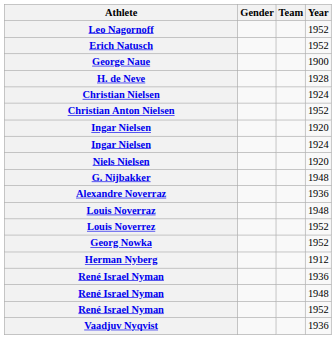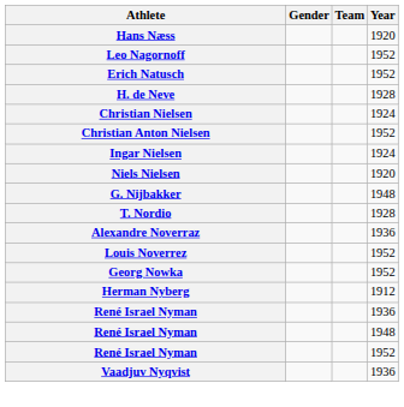 <table class="wikitable plainrowheaders">
 <tr>
 <th scope="col" style="width:22em">Athlete</th>
 <th scope="col">Gender</th>
 <th scope="col">Team</th>
 <th scope="col">Year</th>
+</tr>
+<tr>
+<th scope="row"><a href='#'>Hans Næss</a></th>
+<td style="text-align:center"></td>
+<td></td>
+<td>1920</td>
 </tr>
 <tr>
 <th scope="row"><a href='#'>Leo Nagornoff</a></th>
 <td style="text-align:center"></td>
 <td></td>
 <td>1952</td>
 </tr>
 <tr>
 <th scope="row"><a href='#'>Erich Natusch</a></th>
 <td style="text-align:center"></td>
 <td></td>
 <td>1952</td>
-</tr>
-<tr>
-<th scope="row"><a href='#'>George Naue</a></th>
-<td style="text-align:center"></td>
-<td></td>
-<td>1900</td>
 </tr>
 <tr>
 <th scope="row"><a href='#'>H. de Neve</a></th>
 <td style="text-align:center"></td>
 <td></td>
 <td>1928</td>
 </tr>
 <tr>
 <th scope="row"><a href='#'>Christian Nielsen</a></th>
 <td style="text-align:center"></td>
 <td></td>
 <td>1924</td>
 </tr>
 <tr>
 <th scope="row"><a href='#'>Christian Anton Nielsen</a></th>
 <td style="text-align:center"></td>
 <td></td>
 <td>1952</td>
 </tr>
 <tr>
 <th scope="row"><a href='#'>Ingar Nielsen</a></th>
 <td style="text-align:center"></td>
 <td></td>
-<td>1920</td>
-</tr>
-<tr>
-<th scope="row"><a href='#'>Ingar Nielsen</a></th>
-<td style="text-align:center"></td>
-<td></td>
 <td>1924</td>
 </tr>
 <tr>
 <th scope="row"><a href='#'>Niels Nielsen</a></th>
 <td style="text-align:center"></td>
 <td></td>
 <td>1920</td>
 </tr>
 <tr>
 <th scope="row"><a href='#'>G. Nijbakker</a></th>
 <td style="text-align:center"></td>
 <td></td>
 <td>1948</td>
 </tr>
 <tr>
+<th scope="row"><a href='#'>T. Nordio</a></th>
+<td style="text-align:center"></td>
+<td></td>
+<td>1928</td>
+</tr>
+<tr>
 <th scope="row"><a href='#'>Alexandre Noverraz</a></th>
 <td style="text-align:center"></td>
 <td></td>
 <td>1936</td>
-</tr>
-<tr>
-<th scope="row"><a href='#'>Louis Noverraz</a></th>
-<td style="text-align:center"></td>
-<td></td>
-<td>1948</td>
 </tr>
 <tr>
 <th scope="row"><a href='#'>Louis Noverrez</a></th>
 <td style="text-align:center"></td>
 <td></td>
 <td>1952</td>
 </tr>
 <tr>
 <th scope="row"><a href='#'>Georg Nowka</a></th>
 <td style="text-align:center"></td>
 <td></td>
 <td>1952</td>
 </tr>
 <tr>
 <th scope="row"><a href='#'>Herman Nyberg</a></th>
 <td style="text-align:center"></td>
 <td></td>
 <td>1912</td>
 </tr>
 <tr>
 <th scope="row"><a href='#'>René Israel Nyman</a></th>
 <td style="text-align:center"></td>
 <td></td>
 <td>1936</td>
 </tr>
 <tr>
 <th scope="row"><a href='#'>René Israel Nyman</a></th>
 <td style="text-align:center"></td>
 <td></td>
 <td>1948</td>
 </tr>
 <tr>
 <th scope="row"><a href='#'>René Israel Nyman</a></th>
 <td style="text-align:center"></td>
 <td></td>
 <td>1952</td>
 </tr>
 <tr>
 <th scope="row"><a href='#'>Vaadjuv Nyqvist</a></th>
 <td style="text-align:center"></td>
 <td></td>
 <td>1936</td>
 </tr>
 </table>
